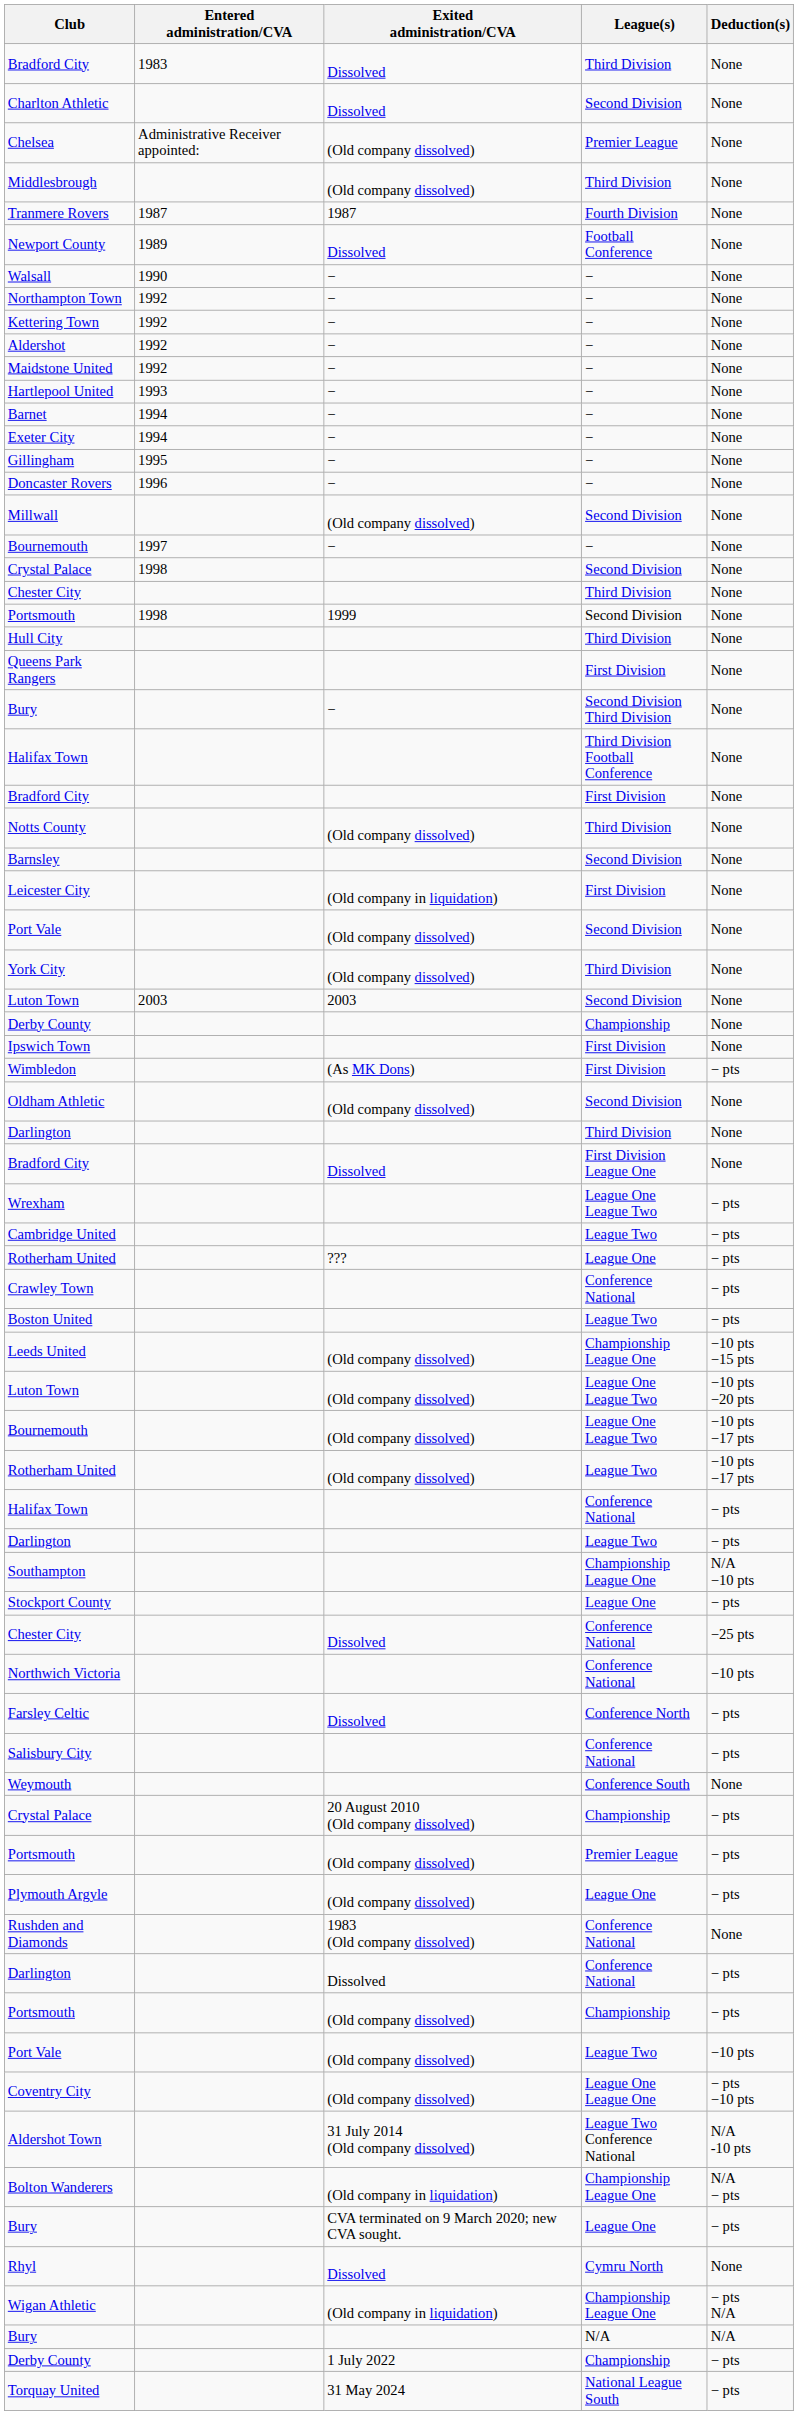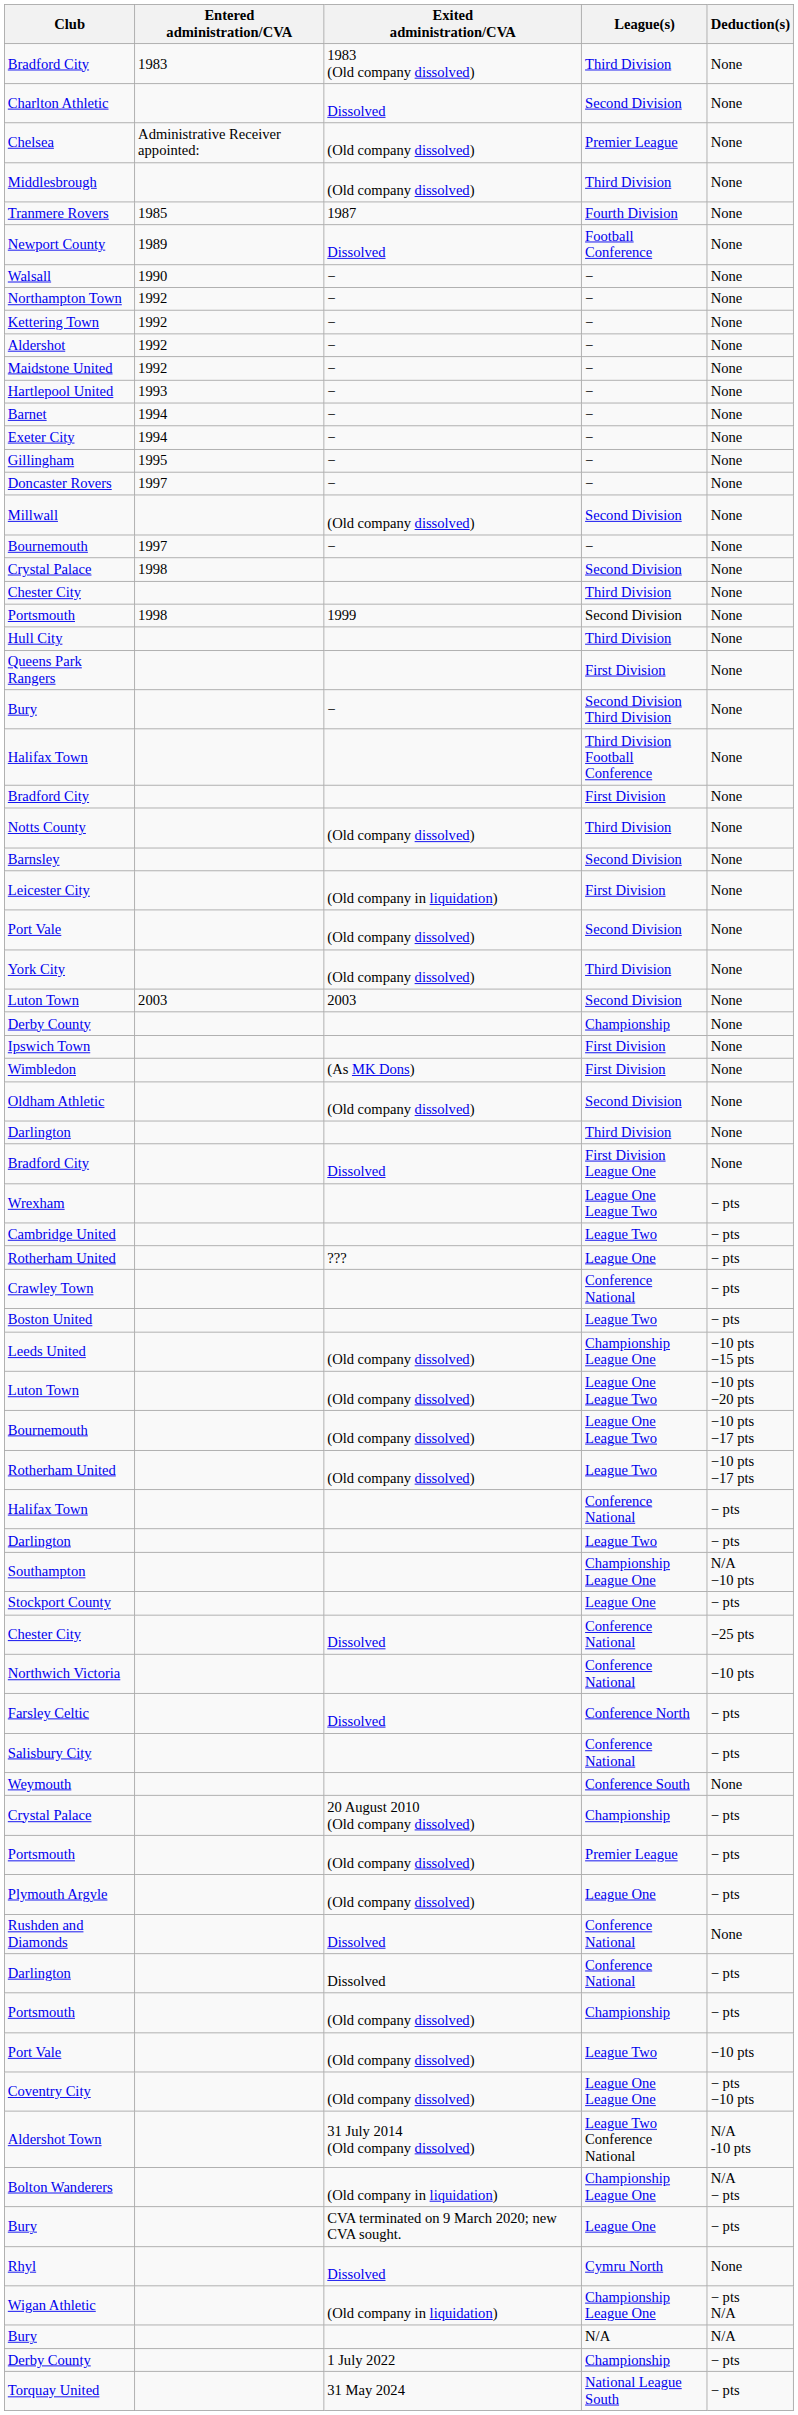 <table class="wikitable sortable">
 <tr>
 <th>Club</th>
 <th>Entered<br>administration/CVA</th>
 <th>Exited<br>administration/CVA</th>
 <th>League(s)</th>
 <th>Deduction(s)</th>
 </tr>
 <tr>
 <td><a href='#'>Bradford City</a></td>
 <td>1983</td>
-<td><br><a href='#'>Dissolved</a></td>
+<td>1983<br>(Old company <a href='#'>dissolved</a>)</td>
 <td><a href='#'>Third Division</a></td>
 <td>None</td>
 </tr>
 <tr>
 <td><a href='#'>Charlton Athletic</a></td>
 <td></td>
 <td><br><a href='#'>Dissolved</a></td>
 <td><a href='#'>Second Division</a></td>
 <td>None</td>
 </tr>
 <tr>
 <td><a href='#'>Chelsea</a></td>
 <td>Administrative Receiver appointed:<br></td>
 <td><br>(Old company <a href='#'>dissolved</a>)</td>
 <td><a href='#'>Premier League</a></td>
 <td>None</td>
 </tr>
 <tr>
 <td><a href='#'>Middlesbrough</a></td>
 <td></td>
 <td><br>(Old company <a href='#'>dissolved</a>)</td>
 <td><a href='#'>Third Division</a></td>
 <td>None</td>
 </tr>
 <tr>
 <td><a href='#'>Tranmere Rovers</a></td>
-<td>1987</td>
+<td>1985</td>
 <td>1987</td>
 <td><a href='#'>Fourth Division</a></td>
 <td>None</td>
 </tr>
 <tr>
 <td><a href='#'>Newport County</a></td>
 <td>1989</td>
 <td><br><a href='#'>Dissolved</a></td>
 <td><a href='#'>Football Conference</a></td>
 <td>None</td>
 </tr>
 <tr>
 <td><a href='#'>Walsall</a></td>
 <td>1990</td>
 <td>−</td>
 <td>−</td>
 <td>None</td>
 </tr>
 <tr>
 <td><a href='#'>Northampton Town</a></td>
 <td>1992</td>
 <td>−</td>
 <td>−</td>
 <td>None</td>
 </tr>
 <tr>
 <td><a href='#'>Kettering Town</a></td>
 <td>1992</td>
 <td>−</td>
 <td>−</td>
 <td>None</td>
 </tr>
 <tr>
 <td><a href='#'>Aldershot</a></td>
 <td>1992</td>
 <td>−</td>
 <td>−</td>
 <td>None</td>
 </tr>
 <tr>
 <td><a href='#'>Maidstone United</a></td>
 <td>1992</td>
 <td>−</td>
 <td>−</td>
 <td>None</td>
 </tr>
 <tr>
 <td><a href='#'>Hartlepool United</a></td>
 <td>1993</td>
 <td>−</td>
 <td>−</td>
 <td>None</td>
 </tr>
 <tr>
 <td><a href='#'>Barnet</a></td>
 <td>1994</td>
 <td>−</td>
 <td>−</td>
 <td>None</td>
 </tr>
 <tr>
 <td><a href='#'>Exeter City</a></td>
 <td>1994</td>
 <td>−</td>
 <td>−</td>
 <td>None</td>
 </tr>
 <tr>
 <td><a href='#'>Gillingham</a></td>
 <td>1995</td>
 <td>−</td>
 <td>−</td>
 <td>None</td>
 </tr>
 <tr>
 <td><a href='#'>Doncaster Rovers</a></td>
-<td>1996</td>
+<td>1997</td>
 <td>−</td>
 <td>−</td>
 <td>None</td>
 </tr>
 <tr>
 <td><a href='#'>Millwall</a></td>
 <td></td>
 <td><br>(Old company <a href='#'>dissolved</a>)</td>
 <td><a href='#'>Second Division</a></td>
 <td>None</td>
 </tr>
 <tr>
 <td><a href='#'>Bournemouth</a></td>
 <td>1997</td>
 <td>−</td>
 <td>−</td>
 <td>None</td>
 </tr>
 <tr>
 <td><a href='#'>Crystal Palace</a></td>
 <td>1998</td>
 <td></td>
 <td><a href='#'>Second Division</a></td>
 <td>None</td>
 </tr>
 <tr>
 <td><a href='#'>Chester City</a></td>
 <td></td>
 <td></td>
 <td><a href='#'>Third Division</a></td>
 <td>None</td>
 </tr>
 <tr>
 <td><a href='#'>Portsmouth</a></td>
 <td>1998</td>
 <td>1999</td>
 <td>Second Division</td>
 <td>None</td>
 </tr>
 <tr>
 <td><a href='#'>Hull City</a></td>
 <td></td>
 <td></td>
 <td><a href='#'>Third Division</a></td>
 <td>None</td>
 </tr>
 <tr>
 <td><a href='#'>Queens Park Rangers</a></td>
 <td></td>
 <td></td>
 <td><a href='#'>First Division</a></td>
 <td>None</td>
 </tr>
 <tr>
 <td><a href='#'>Bury</a></td>
 <td></td>
 <td>−</td>
 <td><a href='#'>Second Division</a><br><a href='#'>Third Division</a></td>
 <td>None</td>
 </tr>
 <tr>
 <td><a href='#'>Halifax Town</a></td>
 <td></td>
 <td></td>
 <td><a href='#'>Third Division</a><br><a href='#'>Football Conference</a></td>
 <td>None</td>
 </tr>
 <tr>
 <td><a href='#'>Bradford City</a></td>
 <td></td>
 <td></td>
 <td><a href='#'>First Division</a></td>
 <td>None</td>
 </tr>
 <tr>
 <td><a href='#'>Notts County</a></td>
 <td></td>
 <td><br>(Old company <a href='#'>dissolved</a>)</td>
 <td><a href='#'>Third Division</a></td>
 <td>None</td>
 </tr>
 <tr>
 <td><a href='#'>Barnsley</a></td>
 <td></td>
 <td></td>
 <td><a href='#'>Second Division</a></td>
 <td>None</td>
 </tr>
 <tr>
 <td><a href='#'>Leicester City</a></td>
 <td></td>
 <td><br>(Old company in <a href='#'>liquidation</a>)</td>
 <td><a href='#'>First Division</a></td>
 <td>None</td>
 </tr>
 <tr>
 <td><a href='#'>Port Vale</a></td>
 <td></td>
 <td><br>(Old company <a href='#'>dissolved</a>)</td>
 <td><a href='#'>Second Division</a></td>
 <td>None</td>
 </tr>
 <tr>
 <td><a href='#'>York City</a></td>
 <td></td>
 <td><br>(Old company <a href='#'>dissolved</a>)</td>
 <td><a href='#'>Third Division</a></td>
 <td>None</td>
 </tr>
 <tr>
 <td><a href='#'>Luton Town</a></td>
 <td>2003</td>
 <td>2003</td>
 <td><a href='#'>Second Division</a></td>
 <td>None</td>
 </tr>
 <tr>
 <td><a href='#'>Derby County</a></td>
 <td></td>
 <td></td>
 <td><a href='#'>Championship</a></td>
 <td>None</td>
 </tr>
 <tr>
 <td><a href='#'>Ipswich Town</a></td>
 <td></td>
 <td></td>
 <td><a href='#'>First Division</a></td>
 <td>None</td>
 </tr>
 <tr>
 <td><a href='#'>Wimbledon</a></td>
 <td></td>
 <td> (As <a href='#'>MK Dons</a>)</td>
 <td><a href='#'>First Division</a></td>
-<td>− pts</td>
+<td>None</td>
 </tr>
 <tr>
 <td><a href='#'>Oldham Athletic</a></td>
 <td></td>
 <td><br>(Old company <a href='#'>dissolved</a>)</td>
 <td><a href='#'>Second Division</a></td>
 <td>None</td>
 </tr>
 <tr>
 <td><a href='#'>Darlington</a></td>
 <td></td>
 <td></td>
 <td><a href='#'>Third Division</a></td>
 <td>None</td>
 </tr>
 <tr>
 <td><a href='#'>Bradford City</a></td>
 <td></td>
 <td><br><a href='#'>Dissolved</a></td>
 <td><a href='#'>First Division</a><br><a href='#'>League One</a></td>
 <td>None</td>
 </tr>
 <tr>
 <td><a href='#'>Wrexham</a></td>
 <td></td>
 <td></td>
 <td><a href='#'>League One</a><br><a href='#'>League Two</a></td>
 <td>− pts</td>
 </tr>
 <tr>
 <td><a href='#'>Cambridge United</a></td>
 <td></td>
 <td></td>
 <td><a href='#'>League Two</a></td>
 <td>− pts</td>
 </tr>
 <tr>
 <td><a href='#'>Rotherham United</a></td>
 <td></td>
 <td>???</td>
 <td><a href='#'>League One</a></td>
 <td>− pts</td>
 </tr>
 <tr>
 <td><a href='#'>Crawley Town</a></td>
 <td></td>
 <td></td>
 <td><a href='#'>Conference National</a></td>
 <td>− pts</td>
 </tr>
 <tr>
 <td><a href='#'>Boston United</a></td>
 <td></td>
 <td></td>
 <td><a href='#'>League Two</a></td>
 <td>− pts</td>
 </tr>
 <tr>
 <td><a href='#'>Leeds United</a></td>
 <td></td>
 <td><br>(Old company <a href='#'>dissolved</a>)</td>
 <td><a href='#'>Championship</a><br><a href='#'>League One</a></td>
 <td>−10 pts<br>−15 pts</td>
 </tr>
 <tr>
 <td><a href='#'>Luton Town</a></td>
 <td></td>
 <td><br>(Old company <a href='#'>dissolved</a>)</td>
 <td><a href='#'>League One</a><br><a href='#'>League Two</a></td>
 <td>−10 pts<br>−20 pts</td>
 </tr>
 <tr>
 <td><a href='#'>Bournemouth</a></td>
 <td></td>
 <td><br>(Old company <a href='#'>dissolved</a>)</td>
 <td><a href='#'>League One</a><br><a href='#'>League Two</a></td>
 <td>−10 pts<br>−17 pts</td>
 </tr>
 <tr>
 <td><a href='#'>Rotherham United</a></td>
 <td></td>
 <td><br>(Old company <a href='#'>dissolved</a>)</td>
 <td><a href='#'>League Two</a></td>
 <td>−10 pts<br>−17 pts</td>
 </tr>
 <tr>
 <td><a href='#'>Halifax Town</a></td>
 <td></td>
 <td></td>
 <td><a href='#'>Conference National</a></td>
 <td>− pts</td>
 </tr>
 <tr>
 <td><a href='#'>Darlington</a></td>
 <td></td>
 <td></td>
 <td><a href='#'>League Two</a></td>
 <td>− pts</td>
 </tr>
 <tr>
 <td><a href='#'>Southampton</a></td>
 <td></td>
 <td></td>
 <td><a href='#'>Championship</a><br><a href='#'>League One</a></td>
 <td>N/A<br>−10 pts</td>
 </tr>
 <tr>
 <td><a href='#'>Stockport County</a></td>
 <td></td>
 <td></td>
 <td><a href='#'>League One</a></td>
 <td>− pts</td>
 </tr>
 <tr>
 <td><a href='#'>Chester City</a></td>
 <td></td>
 <td><br><a href='#'>Dissolved</a></td>
 <td><a href='#'>Conference National</a></td>
 <td>−25 pts</td>
 </tr>
 <tr>
 <td><a href='#'>Northwich Victoria</a></td>
 <td></td>
 <td></td>
 <td><a href='#'>Conference National</a></td>
 <td>−10 pts</td>
 </tr>
 <tr>
 <td><a href='#'>Farsley Celtic</a></td>
 <td></td>
 <td><br><a href='#'>Dissolved</a></td>
 <td><a href='#'>Conference North</a></td>
 <td>− pts</td>
 </tr>
 <tr>
 <td><a href='#'>Salisbury City</a></td>
 <td></td>
 <td></td>
 <td><a href='#'>Conference National</a></td>
 <td>− pts</td>
 </tr>
 <tr>
 <td><a href='#'>Weymouth</a></td>
 <td></td>
 <td></td>
 <td><a href='#'>Conference South</a></td>
 <td>None</td>
 </tr>
 <tr>
 <td><a href='#'>Crystal Palace</a></td>
 <td></td>
 <td>20 August 2010<br>(Old company <a href='#'>dissolved</a>)</td>
 <td><a href='#'>Championship</a></td>
 <td>− pts</td>
 </tr>
 <tr>
 <td><a href='#'>Portsmouth</a></td>
 <td></td>
 <td><br>(Old company <a href='#'>dissolved</a>)</td>
 <td><a href='#'>Premier League</a></td>
 <td>− pts</td>
 </tr>
 <tr>
 <td><a href='#'>Plymouth Argyle</a></td>
 <td></td>
 <td><br>(Old company <a href='#'>dissolved</a>)</td>
 <td><a href='#'>League One</a></td>
 <td>− pts</td>
 </tr>
 <tr>
 <td><a href='#'>Rushden and Diamonds</a></td>
 <td></td>
-<td>1983<br>(Old company <a href='#'>dissolved</a>)</td>
+<td><br><a href='#'>Dissolved</a></td>
 <td><a href='#'>Conference National</a></td>
 <td>None</td>
 </tr>
 <tr>
 <td><a href='#'>Darlington</a></td>
 <td></td>
 <td><br>Dissolved</td>
 <td><a href='#'>Conference National</a></td>
 <td>− pts</td>
 </tr>
 <tr>
 <td><a href='#'>Portsmouth</a></td>
 <td></td>
 <td><br>(Old company <a href='#'>dissolved</a>)</td>
 <td><a href='#'>Championship</a></td>
 <td>− pts</td>
 </tr>
 <tr>
 <td><a href='#'>Port Vale</a></td>
 <td></td>
 <td><br>(Old company <a href='#'>dissolved</a>)</td>
 <td><a href='#'>League Two</a></td>
 <td>−10 pts</td>
 </tr>
 <tr>
 <td><a href='#'>Coventry City</a></td>
 <td></td>
 <td><br>(Old company <a href='#'>dissolved</a>)</td>
 <td><a href='#'>League One</a><br><a href='#'>League One</a></td>
 <td>− pts<br>−10 pts<br></td>
 </tr>
 <tr>
 <td><a href='#'>Aldershot Town</a></td>
 <td></td>
 <td>31 July 2014<br>(Old company <a href='#'>dissolved</a>)</td>
 <td><a href='#'>League Two</a><br>Conference National</td>
 <td>N/A<br>-10 pts</td>
 </tr>
 <tr>
 <td><a href='#'>Bolton Wanderers</a></td>
 <td></td>
 <td><br>(Old company in <a href='#'>liquidation</a>)</td>
 <td><a href='#'>Championship</a><br><a href='#'>League One</a></td>
 <td>N/A<br>− pts</td>
 </tr>
 <tr>
 <td><a href='#'>Bury</a></td>
 <td></td>
 <td>CVA terminated on 9 March 2020; new CVA sought.</td>
 <td><a href='#'>League One</a></td>
 <td>− pts</td>
 </tr>
 <tr>
 <td><a href='#'>Rhyl</a></td>
 <td></td>
 <td><br><a href='#'>Dissolved</a></td>
 <td><a href='#'>Cymru North</a></td>
 <td>None</td>
 </tr>
 <tr>
 <td><a href='#'>Wigan Athletic</a></td>
 <td></td>
 <td><br>(Old company in <a href='#'>liquidation</a>)</td>
 <td><a href='#'>Championship</a><br><a href='#'>League One</a></td>
 <td>− pts<br>N/A</td>
 </tr>
 <tr>
 <td><a href='#'>Bury</a></td>
 <td></td>
 <td></td>
 <td>N/A</td>
 <td>N/A</td>
 </tr>
 <tr>
 <td><a href='#'>Derby County</a></td>
 <td></td>
 <td>1 July 2022</td>
 <td><a href='#'>Championship</a></td>
 <td>− pts</td>
 </tr>
 <tr>
 <td><a href='#'>Torquay United</a></td>
 <td></td>
 <td>31 May 2024</td>
 <td><a href='#'>National League South</a></td>
 <td>− pts</td>
 </tr>
 </table>
